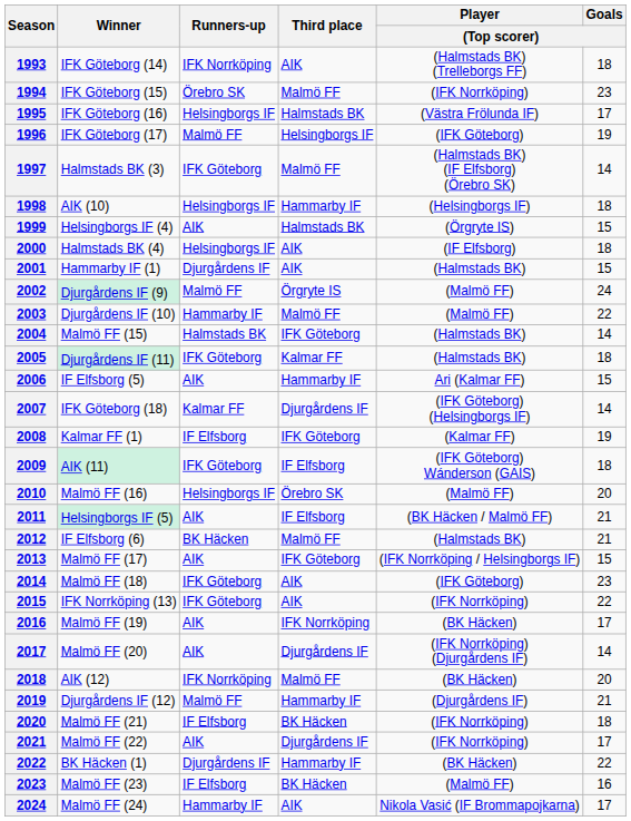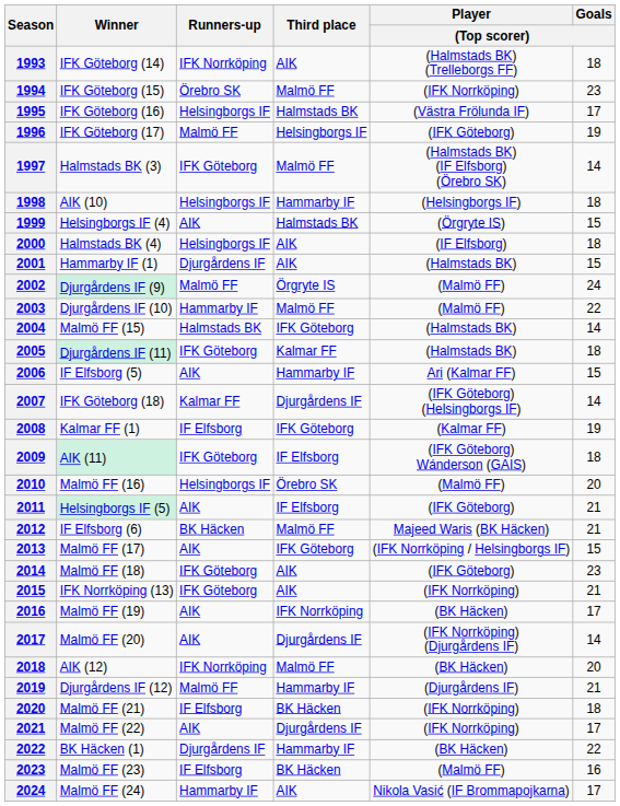 <table class="wikitable sortable plainrowheaders">
 <tr>
 <th scope="col" rowspan="2">Season</th>
 <th scope="col" rowspan="2">Winner</th>
 <th scope="col" rowspan="2">Runners-up</th>
 <th scope="col" rowspan="2">Third place</th>
 <th scope="col">Player</th>
 <th scope="col">Goals</th>
 </tr>
 <tr class="unsortable">
 <th scope="col" colspan="2">(Top scorer)</th>
 </tr>
 <tr>
 <th scope="row" style="text-align:center"><a href='#'>1993</a></th>
 <td><a href='#'>IFK Göteborg</a> (14)</td>
 <td><a href='#'>IFK Norrköping</a></td>
 <td><a href='#'>AIK</a></td>
 <td align="center"> (<a href='#'>Halmstads BK</a>)<br> (<a href='#'>Trelleborgs FF</a>)</td>
 <td align="center">18</td>
 </tr>
 <tr>
 <th scope="row" style="text-align:center"><a href='#'>1994</a></th>
 <td><a href='#'>IFK Göteborg</a> (15)</td>
 <td><a href='#'>Örebro SK</a></td>
 <td><a href='#'>Malmö FF</a></td>
 <td align="center"> (<a href='#'>IFK Norrköping</a>)</td>
 <td align="center">23</td>
 </tr>
 <tr>
 <th scope="row" style="text-align:center"><a href='#'>1995</a></th>
 <td><a href='#'>IFK Göteborg</a> (16)</td>
 <td><a href='#'>Helsingborgs IF</a></td>
 <td><a href='#'>Halmstads BK</a></td>
 <td align="center"> (<a href='#'>Västra Frölunda IF</a>)</td>
 <td align="center">17</td>
 </tr>
 <tr>
 <th scope="row" style="text-align:center"><a href='#'>1996</a></th>
 <td><a href='#'>IFK Göteborg</a> (17)</td>
 <td><a href='#'>Malmö FF</a></td>
 <td><a href='#'>Helsingborgs IF</a></td>
 <td align="center"> (<a href='#'>IFK Göteborg</a>)</td>
 <td align="center">19</td>
 </tr>
 <tr>
 <th scope="row" style="text-align:center"><a href='#'>1997</a></th>
 <td><a href='#'>Halmstads BK</a> (3)</td>
 <td><a href='#'>IFK Göteborg</a></td>
 <td><a href='#'>Malmö FF</a></td>
 <td align="center"> (<a href='#'>Halmstads BK</a>)<br> (<a href='#'>IF Elfsborg</a>)<br> (<a href='#'>Örebro SK</a>)</td>
 <td align="center">14</td>
 </tr>
 <tr>
 <th scope="row" style="text-align:center"><a href='#'>1998</a></th>
 <td><a href='#'>AIK</a> (10)</td>
 <td><a href='#'>Helsingborgs IF</a></td>
 <td><a href='#'>Hammarby IF</a></td>
 <td align="center"> (<a href='#'>Helsingborgs IF</a>)</td>
 <td align="center">18</td>
 </tr>
 <tr>
 <th scope="row" style="text-align:center"><a href='#'>1999</a></th>
 <td><a href='#'>Helsingborgs IF</a> (4)</td>
 <td><a href='#'>AIK</a></td>
 <td><a href='#'>Halmstads BK</a></td>
 <td align="center"> (<a href='#'>Örgryte IS</a>)</td>
 <td align="center">15</td>
 </tr>
 <tr>
 <th scope="row" style="text-align:center"><a href='#'>2000</a></th>
 <td><a href='#'>Halmstads BK</a> (4)</td>
 <td><a href='#'>Helsingborgs IF</a></td>
 <td><a href='#'>AIK</a></td>
 <td align="center"> (<a href='#'>IF Elfsborg</a>)</td>
 <td align="center">18</td>
 </tr>
 <tr>
 <th scope="row" style="text-align:center"><a href='#'>2001</a></th>
 <td><a href='#'>Hammarby IF</a> (1)</td>
 <td><a href='#'>Djurgårdens IF</a></td>
 <td><a href='#'>AIK</a></td>
 <td align="center"> (<a href='#'>Halmstads BK</a>)</td>
 <td align="center">15</td>
 </tr>
 <tr>
 <th scope="row" style="text-align:center"><a href='#'>2002</a></th>
 <td bgcolor="#CEF2E0"><a href='#'>Djurgårdens IF</a> (9)<sup></sup></td>
 <td><a href='#'>Malmö FF</a></td>
 <td><a href='#'>Örgryte IS</a></td>
 <td align="center"> (<a href='#'>Malmö FF</a>)</td>
 <td align="center">24</td>
 </tr>
 <tr>
 <th scope="row" style="text-align:center"><a href='#'>2003</a></th>
 <td><a href='#'>Djurgårdens IF</a> (10)</td>
 <td><a href='#'>Hammarby IF</a></td>
 <td><a href='#'>Malmö FF</a></td>
 <td align="center"> (<a href='#'>Malmö FF</a>)</td>
 <td align="center">22</td>
 </tr>
 <tr>
 <th scope="row" style="text-align:center"><a href='#'>2004</a></th>
 <td><a href='#'>Malmö FF</a> (15)</td>
 <td><a href='#'>Halmstads BK</a></td>
 <td><a href='#'>IFK Göteborg</a></td>
 <td align="center"> (<a href='#'>Halmstads BK</a>)</td>
 <td align="center">14</td>
 </tr>
 <tr>
 <th scope="row" style="text-align:center"><a href='#'>2005</a></th>
 <td bgcolor="#CEF2E0"><a href='#'>Djurgårdens IF</a> (11)<sup></sup></td>
 <td><a href='#'>IFK Göteborg</a></td>
 <td><a href='#'>Kalmar FF</a></td>
 <td align="center"> (<a href='#'>Halmstads BK</a>)</td>
 <td align="center">18</td>
 </tr>
 <tr>
 <th scope="row" style="text-align:center"><a href='#'>2006</a></th>
 <td><a href='#'>IF Elfsborg</a> (5)</td>
 <td><a href='#'>AIK</a></td>
 <td><a href='#'>Hammarby IF</a></td>
 <td align="center"><a href='#'>Ari</a> (<a href='#'>Kalmar FF</a>)</td>
 <td align="center">15</td>
 </tr>
 <tr>
 <th scope="row" style="text-align:center"><a href='#'>2007</a></th>
 <td><a href='#'>IFK Göteborg</a> (18)</td>
 <td><a href='#'>Kalmar FF</a></td>
 <td><a href='#'>Djurgårdens IF</a></td>
 <td align="center"> (<a href='#'>IFK Göteborg</a>)<br> (<a href='#'>Helsingborgs IF</a>)</td>
 <td align="center">14</td>
 </tr>
 <tr>
 <th scope="row" style="text-align:center"><a href='#'>2008</a></th>
 <td><a href='#'>Kalmar FF</a> (1)</td>
 <td><a href='#'>IF Elfsborg</a></td>
 <td><a href='#'>IFK Göteborg</a></td>
 <td align="center"> (<a href='#'>Kalmar FF</a>)</td>
 <td align="center">19</td>
 </tr>
 <tr>
 <th scope="row" style="text-align:center"><a href='#'>2009</a></th>
 <td bgcolor="#CEF2E0"><a href='#'>AIK</a> (11)<sup></sup></td>
 <td><a href='#'>IFK Göteborg</a></td>
 <td><a href='#'>IF Elfsborg</a></td>
 <td align="center"> (<a href='#'>IFK Göteborg</a>)<br><a href='#'>Wánderson</a> (<a href='#'>GAIS</a>)</td>
 <td align="center">18</td>
 </tr>
 <tr>
 <th scope="row" style="text-align:center"><a href='#'>2010</a></th>
 <td><a href='#'>Malmö FF</a> (16)</td>
 <td><a href='#'>Helsingborgs IF</a></td>
 <td><a href='#'>Örebro SK</a></td>
 <td align="center"> (<a href='#'>Malmö FF</a>)</td>
 <td align="center">20</td>
 </tr>
 <tr>
 <th scope="row" style="text-align:center"><a href='#'>2011</a></th>
 <td bgcolor="#CEF2E0"><a href='#'>Helsingborgs IF</a> (5)<sup></sup></td>
 <td><a href='#'>AIK</a></td>
 <td><a href='#'>IF Elfsborg</a></td>
-<td align="center"> (<a href='#'>BK Häcken</a> / <a href='#'>Malmö FF</a>)</td>
+<td align="center"> (<a href='#'>IFK Göteborg</a>)</td>
 <td align="center">21</td>
 </tr>
 <tr>
 <th scope="row" style="text-align:center"><a href='#'>2012</a></th>
 <td><a href='#'>IF Elfsborg</a> (6)</td>
 <td><a href='#'>BK Häcken</a></td>
 <td><a href='#'>Malmö FF</a></td>
-<td align="center"> (<a href='#'>Halmstads BK</a>)</td>
+<td align="center"><a href='#'>Majeed Waris</a> (<a href='#'>BK Häcken</a>)</td>
 <td align="center">21</td>
 </tr>
 <tr>
 <th scope="row" style="text-align:center"><a href='#'>2013</a></th>
 <td><a href='#'>Malmö FF</a> (17)</td>
 <td><a href='#'>AIK</a></td>
 <td><a href='#'>IFK Göteborg</a></td>
 <td align="center"> (<a href='#'>IFK Norrköping</a> / <a href='#'>Helsingborgs IF</a>)</td>
 <td align="center">15</td>
 </tr>
 <tr>
 <th scope="row" style="text-align:center"><a href='#'>2014</a></th>
 <td><a href='#'>Malmö FF</a> (18)</td>
 <td><a href='#'>IFK Göteborg</a></td>
 <td><a href='#'>AIK</a></td>
 <td align="center"> (<a href='#'>IFK Göteborg</a>)</td>
 <td align="center">23</td>
 </tr>
 <tr>
 <th scope="row" style="text-align:center"><a href='#'>2015</a></th>
 <td><a href='#'>IFK Norrköping</a> (13)</td>
 <td><a href='#'>IFK Göteborg</a></td>
 <td><a href='#'>AIK</a></td>
 <td align="center"> (<a href='#'>IFK Norrköping</a>)</td>
-<td align="center">22</td>
+<td align="center">21</td>
 </tr>
 <tr>
 <th scope="row" style="text-align:center"><a href='#'>2016</a></th>
 <td><a href='#'>Malmö FF</a> (19)</td>
 <td><a href='#'>AIK</a></td>
 <td><a href='#'>IFK Norrköping</a></td>
 <td align="center">  (<a href='#'>BK Häcken</a>)</td>
 <td align="center">17</td>
 </tr>
 <tr>
 <th scope="row" style="text-align:center"><a href='#'>2017</a></th>
 <td><a href='#'>Malmö FF</a> (20)</td>
 <td><a href='#'>AIK</a></td>
 <td><a href='#'>Djurgårdens IF</a></td>
 <td align="center"> (<a href='#'>IFK Norrköping</a>)<br> (<a href='#'>Djurgårdens IF</a>)</td>
 <td align="center">14</td>
 </tr>
 <tr>
 <th scope="row" style="text-align:center"><a href='#'>2018</a></th>
 <td><a href='#'>AIK</a> (12)</td>
 <td><a href='#'>IFK Norrköping</a></td>
 <td><a href='#'>Malmö FF</a></td>
 <td align="center"> (<a href='#'>BK Häcken</a>)</td>
 <td align="center">20</td>
 </tr>
 <tr>
 <th scope="row" style="text-align:center"><a href='#'>2019</a></th>
 <td><a href='#'>Djurgårdens IF</a> (12)</td>
 <td><a href='#'>Malmö FF</a></td>
 <td><a href='#'>Hammarby IF</a></td>
 <td align="center"> (<a href='#'>Djurgårdens IF</a>)</td>
 <td align="center">21</td>
 </tr>
 <tr>
 <th scope="row" style="text-align:center"><a href='#'>2020</a></th>
 <td><a href='#'>Malmö FF</a> (21)</td>
 <td><a href='#'>IF Elfsborg</a></td>
 <td><a href='#'>BK Häcken</a></td>
 <td align="center"> (<a href='#'>IFK Norrköping</a>)</td>
 <td align="center">18</td>
 </tr>
 <tr>
 <th scope="row" style="text-align:center"><a href='#'>2021</a></th>
 <td><a href='#'>Malmö FF</a> (22)</td>
 <td><a href='#'>AIK</a></td>
 <td><a href='#'>Djurgårdens IF</a></td>
 <td align="center"> (<a href='#'>IFK Norrköping</a>)</td>
 <td align="center">17</td>
 </tr>
 <tr>
 <th scope="row" style="text-align:center"><a href='#'>2022</a></th>
 <td><a href='#'>BK Häcken</a> (1)</td>
 <td><a href='#'>Djurgårdens IF</a></td>
 <td><a href='#'>Hammarby IF</a></td>
 <td align="center"> (<a href='#'>BK Häcken</a>)</td>
 <td align="center">22</td>
 </tr>
 <tr>
 <th scope="row" style="text-align:center"><a href='#'>2023</a></th>
 <td><a href='#'>Malmö FF</a> (23)</td>
 <td><a href='#'>IF Elfsborg</a></td>
 <td><a href='#'>BK Häcken</a></td>
 <td align="center"> (<a href='#'>Malmö FF</a>)</td>
 <td align="center">16</td>
 </tr>
 <tr>
 <th scope="row" style="text-align:center"><a href='#'>2024</a></th>
 <td><a href='#'>Malmö FF</a> (24)</td>
 <td><a href='#'>Hammarby IF</a></td>
 <td><a href='#'>AIK</a></td>
 <td align="center"><a href='#'>Nikola Vasić</a> (<a href='#'>IF Brommapojkarna</a>)</td>
 <td align="center">17</td>
 </tr>
 </table>
